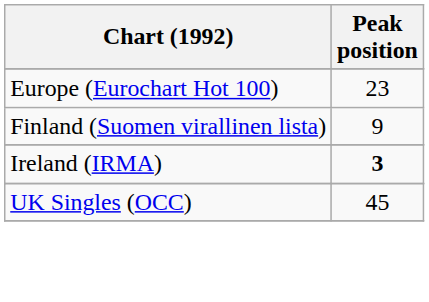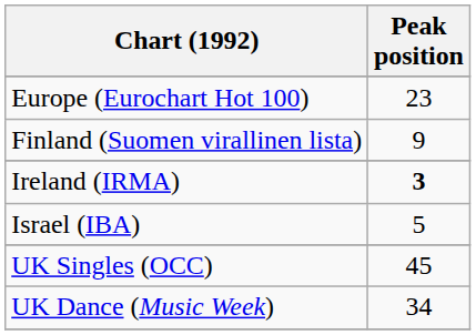 <table class="wikitable sortable">
 <tr>
 <th>Chart (1992)</th>
 <th>Peak<br>position</th>
 </tr>
 <tr>
 </tr>
 <tr>
 </tr>
 <tr>
 <td>Europe (<a href='#'>Eurochart Hot 100</a>)</td>
 <td align="center">23</td>
 </tr>
 <tr>
 <td>Finland (<a href='#'>Suomen virallinen lista</a>)</td>
 <td align="center">9</td>
 </tr>
 <tr>
 </tr>
 <tr>
 </tr>
 <tr>
 </tr>
 <tr>
 <td>Ireland (<a href='#'>IRMA</a>)</td>
 <td align="center"><strong>3</strong></td>
 </tr>
 <tr>
+<td>Israel (<a href='#'>IBA</a>)</td>
+<td align="center">5</td>
+</tr>
+<tr>
 </tr>
 <tr>
 </tr>
 <tr>
 </tr>
 <tr>
 </tr>
 <tr>
 </tr>
 <tr>
 </tr>
 <tr>
 <td><a href='#'>UK Singles</a> (<a href='#'>OCC</a>)</td>
 <td align="center">45</td>
 </tr>
 <tr>
+<td><a href='#'>UK Dance</a> (<em><a href='#'>Music Week</a></em>)</td>
+<td align="center">34</td>
+</tr>
+<tr>
 </tr>
 </table>
